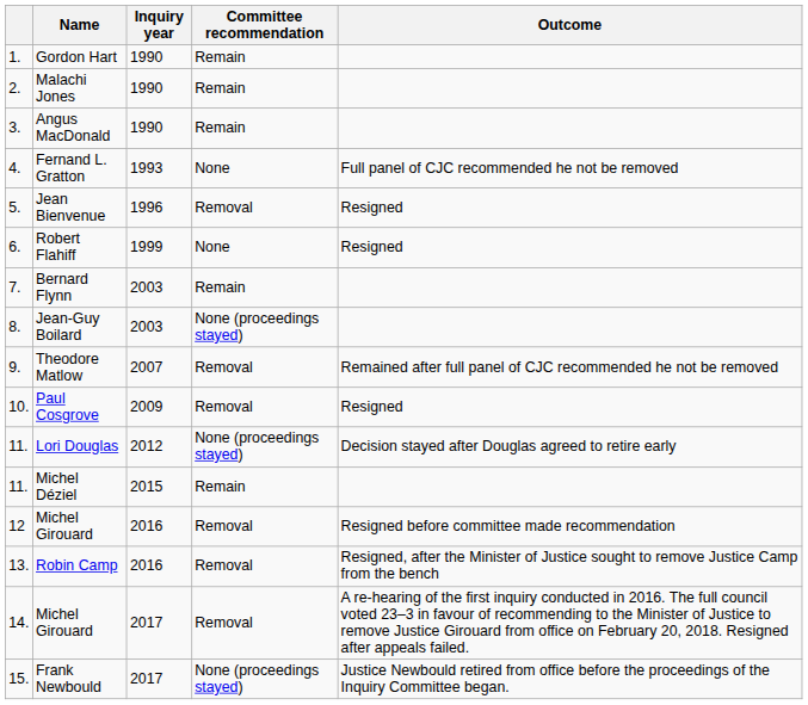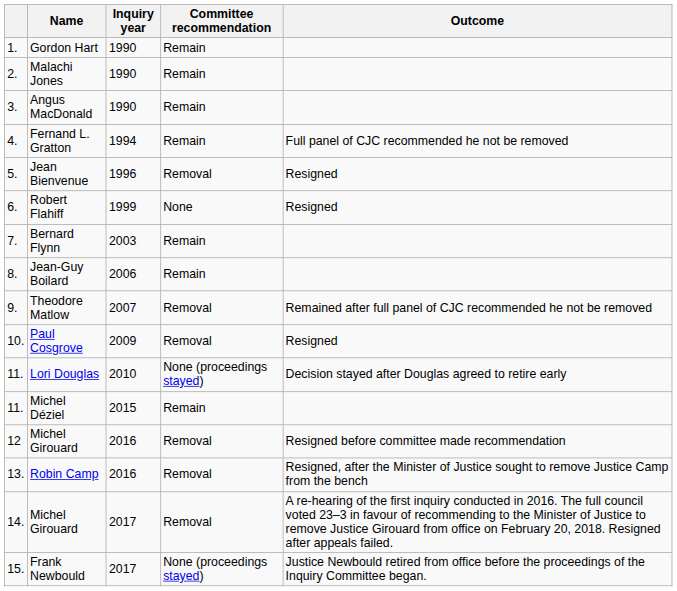 <table class="wikitable">
 <tr>
 <th></th>
 <th>Name</th>
 <th>Inquiry year</th>
 <th>Committee recommendation</th>
 <th>Outcome</th>
 </tr>
 <tr>
 <td>1.</td>
 <td>Gordon Hart</td>
 <td>1990</td>
 <td>Remain</td>
 <td></td>
 </tr>
 <tr>
 <td>2.</td>
 <td>Malachi Jones</td>
 <td>1990</td>
 <td>Remain</td>
 <td></td>
 </tr>
 <tr>
 <td>3.</td>
 <td>Angus MacDonald</td>
 <td>1990</td>
 <td>Remain</td>
 <td></td>
 </tr>
 <tr>
 <td>4.</td>
 <td>Fernand L. Gratton</td>
-<td>1993</td>
-<td>None</td>
+<td>1994</td>
+<td>Remain</td>
 <td>Full panel of CJC recommended he not be removed</td>
 </tr>
 <tr>
 <td>5.</td>
 <td>Jean Bienvenue</td>
 <td>1996</td>
 <td>Removal</td>
 <td>Resigned</td>
 </tr>
 <tr>
 <td>6.</td>
 <td>Robert Flahiff</td>
 <td>1999</td>
 <td>None</td>
 <td>Resigned</td>
 </tr>
 <tr>
 <td>7.</td>
 <td>Bernard Flynn</td>
 <td>2003</td>
 <td>Remain</td>
 <td></td>
 </tr>
 <tr>
 <td>8.</td>
 <td>Jean-Guy Boilard</td>
-<td>2003</td>
-<td>None (proceedings <a href='#'>stayed</a>)</td>
+<td>2006</td>
+<td>Remain</td>
 <td></td>
 </tr>
 <tr>
 <td>9.</td>
 <td>Theodore Matlow</td>
 <td>2007</td>
 <td>Removal</td>
 <td>Remained after full panel of CJC recommended he not be removed</td>
 </tr>
 <tr>
 <td>10.</td>
 <td><a href='#'>Paul Cosgrove</a></td>
 <td>2009</td>
 <td>Removal</td>
 <td>Resigned</td>
 </tr>
 <tr>
 <td>11.</td>
 <td><a href='#'>Lori Douglas</a></td>
-<td>2012</td>
+<td>2010</td>
 <td>None (proceedings <a href='#'>stayed</a>)</td>
 <td>Decision stayed after Douglas agreed to retire early</td>
 </tr>
 <tr>
 <td>11.</td>
 <td>Michel Déziel</td>
 <td>2015</td>
 <td>Remain</td>
 <td></td>
 </tr>
 <tr>
 <td>12</td>
 <td>Michel Girouard</td>
 <td>2016</td>
 <td>Removal</td>
 <td>Resigned before committee made recommendation</td>
 </tr>
 <tr>
 <td>13.</td>
 <td><a href='#'>Robin Camp</a></td>
 <td>2016</td>
 <td>Removal</td>
 <td>Resigned, after the Minister of Justice sought to remove Justice Camp from the bench </td>
 </tr>
 <tr>
 <td>14.</td>
 <td>Michel Girouard</td>
 <td>2017</td>
 <td>Removal</td>
 <td>A re-hearing of the first inquiry conducted in 2016. The full council voted 23–3 in favour of recommending to the Minister of Justice to remove Justice Girouard from office on February 20, 2018. Resigned after appeals failed.</td>
 </tr>
 <tr>
 <td>15.</td>
 <td>Frank Newbould</td>
 <td>2017</td>
 <td>None (proceedings <a href='#'>stayed</a>)</td>
 <td>Justice Newbould retired from office before the proceedings of the Inquiry Committee began.</td>
 </tr>
 </table>
